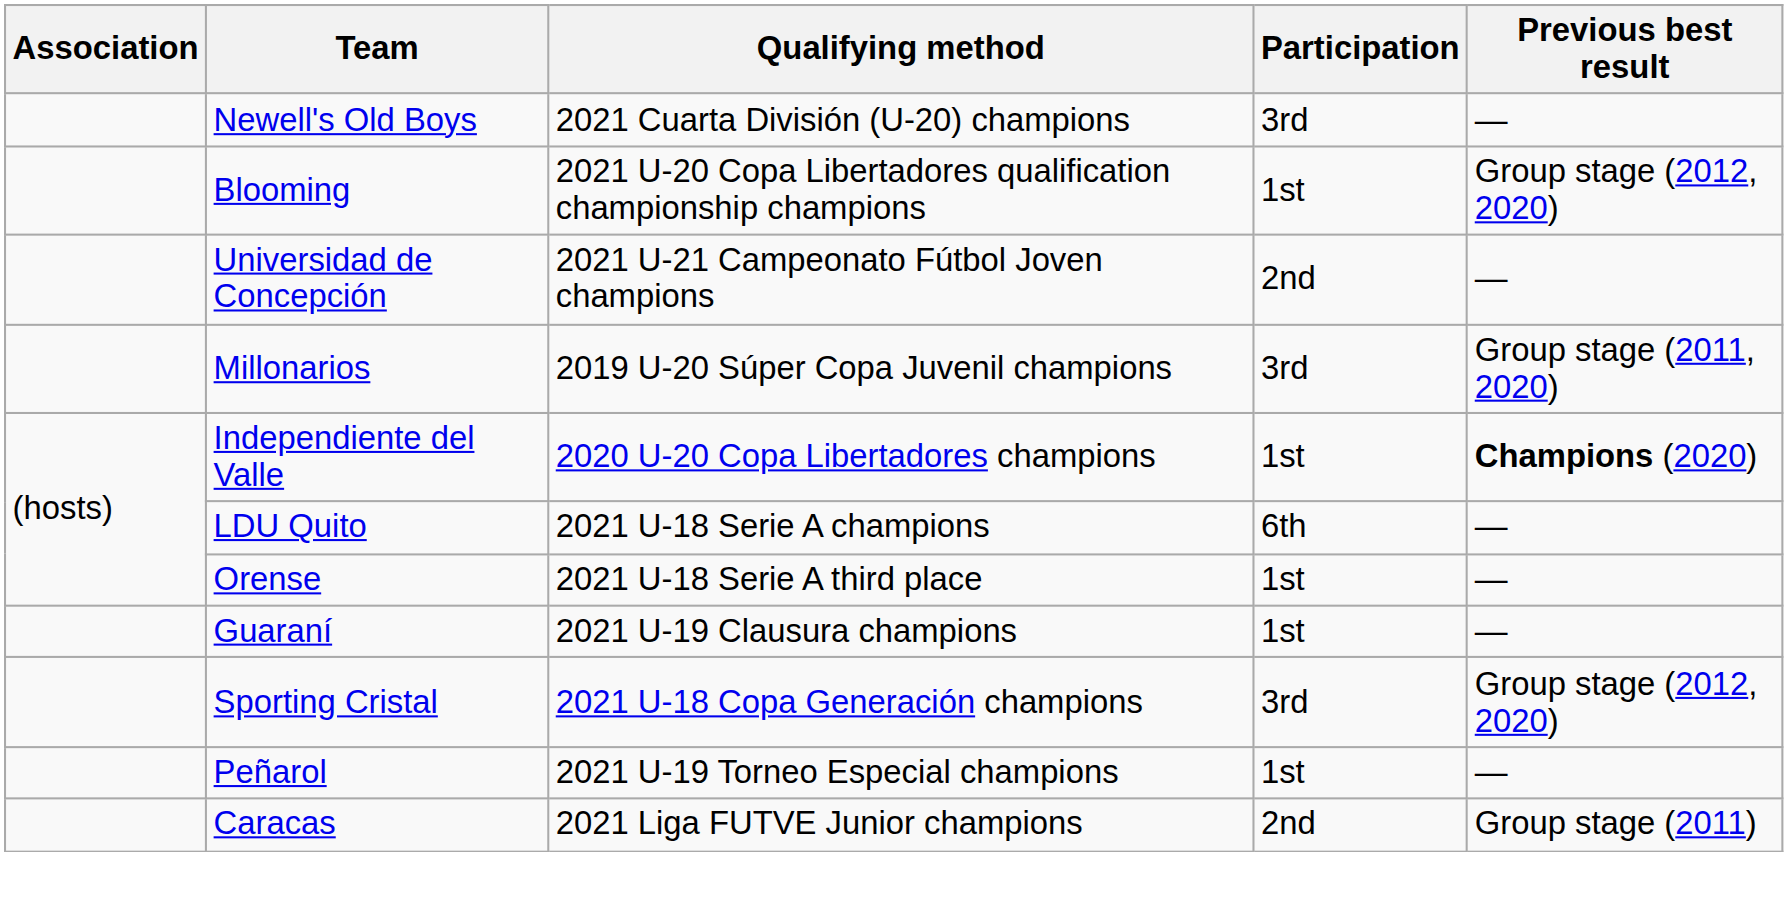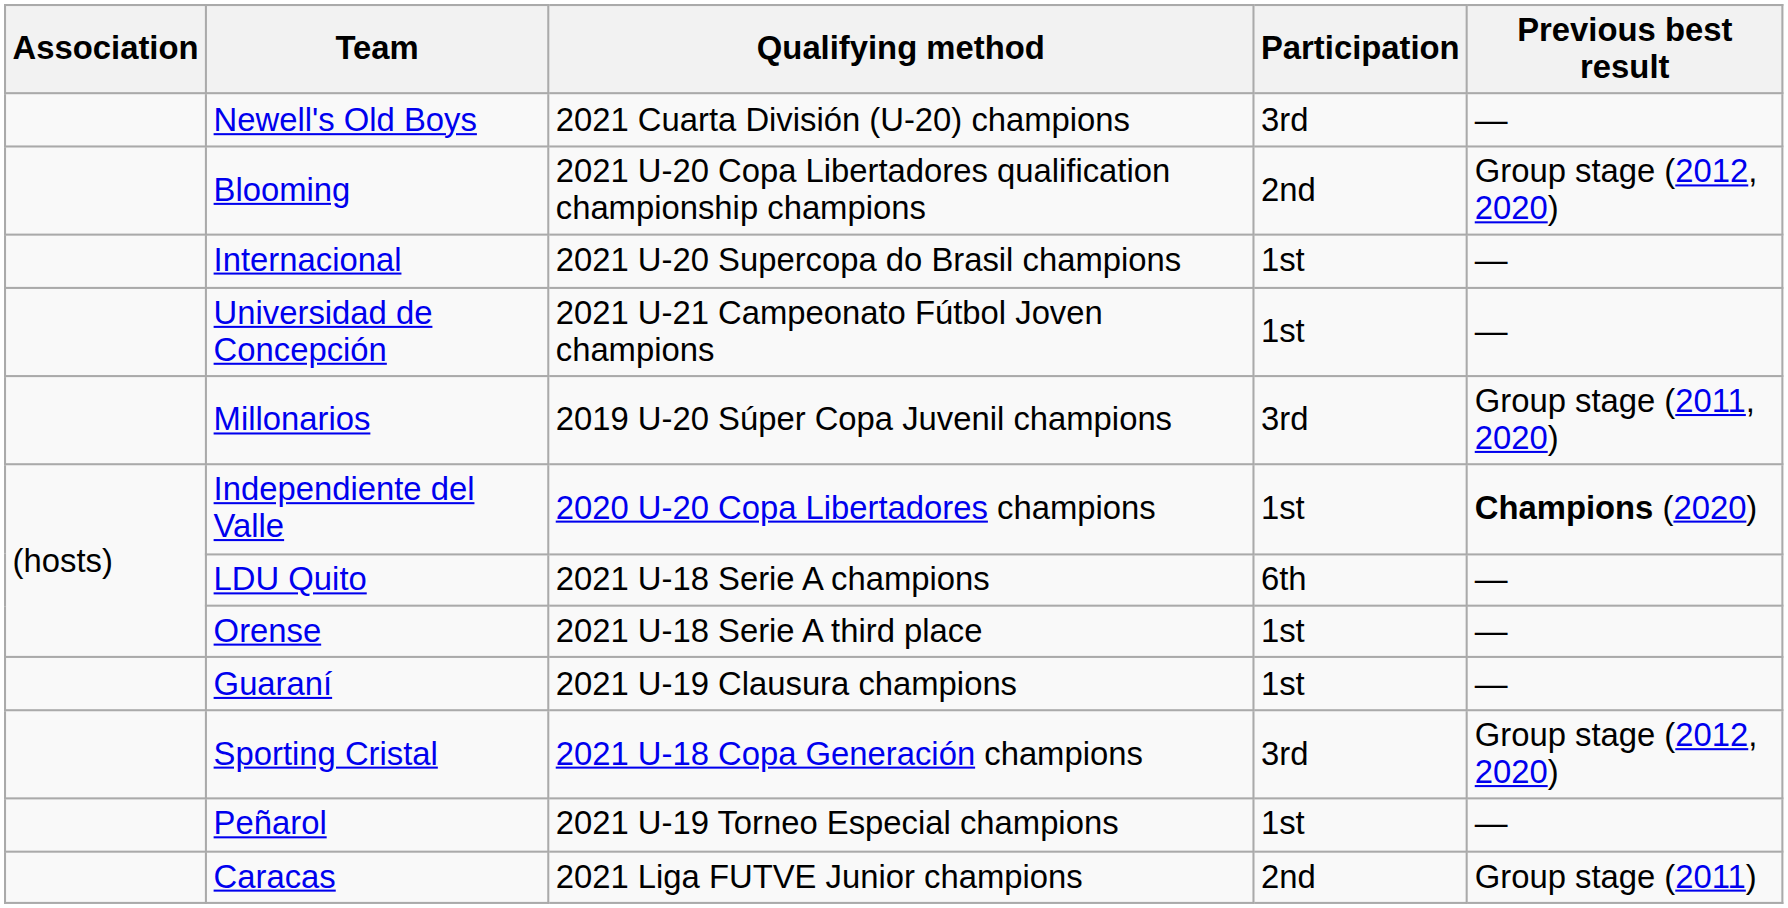 <table class="wikitable sortable">
 <tr>
 <th>Association</th>
 <th>Team</th>
 <th>Qualifying method</th>
 <th data-sort-type="number">Participation</th>
 <th>Previous best result</th>
 </tr>
 <tr>
 <td></td>
 <td><a href='#'>Newell's Old Boys</a></td>
 <td>2021 Cuarta División (U-20) champions</td>
 <td>3rd</td>
 <td>—</td>
 </tr>
 <tr>
 <td></td>
 <td><a href='#'>Blooming</a></td>
 <td>2021 U-20 Copa Libertadores qualification championship champions</td>
+<td>2nd</td>
+<td data-sort-value="6">Group stage (<a href='#'>2012</a>, <a href='#'>2020</a>)</td>
+</tr>
+<tr>
+<td></td>
+<td><a href='#'>Internacional</a></td>
+<td>2021 U-20 Supercopa do Brasil champions</td>
 <td>1st</td>
-<td data-sort-value="6">Group stage (<a href='#'>2012</a>, <a href='#'>2020</a>)</td>
+<td>—</td>
 </tr>
 <tr>
 <td></td>
 <td><a href='#'>Universidad de Concepción</a></td>
 <td>2021 U-21 Campeonato Fútbol Joven champions</td>
-<td>2nd</td>
+<td>1st</td>
 <td>—</td>
 </tr>
 <tr>
 <td></td>
 <td><a href='#'>Millonarios</a></td>
 <td>2019 U-20 Súper Copa Juvenil champions</td>
 <td>3rd</td>
 <td data-sort-value="6">Group stage (<a href='#'>2011</a>, <a href='#'>2020</a>)</td>
 </tr>
 <tr>
 <td rowspan=3> (hosts)</td>
 <td><a href='#'>Independiente del Valle</a> </td>
 <td><a href='#'>2020 U-20 Copa Libertadores</a> champions</td>
 <td>1st</td>
 <td data-sort-value="1"><strong>Champions</strong> (<a href='#'>2020</a>)</td>
 </tr>
 <tr>
 <td><a href='#'>LDU Quito</a> </td>
 <td>2021 U-18 Serie A champions</td>
 <td>6th</td>
 <td>—</td>
 </tr>
 <tr>
 <td><a href='#'>Orense</a> </td>
 <td>2021 U-18 Serie A third place</td>
 <td>1st</td>
 <td>—</td>
 </tr>
 <tr>
 <td></td>
 <td><a href='#'>Guaraní</a></td>
 <td>2021 U-19 Clausura champions</td>
 <td>1st</td>
 <td>—</td>
 </tr>
 <tr>
 <td></td>
 <td><a href='#'>Sporting Cristal</a></td>
 <td><a href='#'>2021 U-18 Copa Generación</a> champions</td>
 <td>3rd</td>
 <td data-sort-value="6">Group stage (<a href='#'>2012</a>, <a href='#'>2020</a>)</td>
 </tr>
 <tr>
 <td></td>
 <td><a href='#'>Peñarol</a></td>
 <td>2021 U-19 Torneo Especial champions</td>
 <td>1st</td>
 <td>—</td>
 </tr>
 <tr>
 <td></td>
 <td><a href='#'>Caracas</a></td>
 <td>2021 Liga FUTVE Junior champions</td>
 <td>2nd</td>
 <td data-sort-value="6">Group stage (<a href='#'>2011</a>)</td>
 </tr>
 </table>
